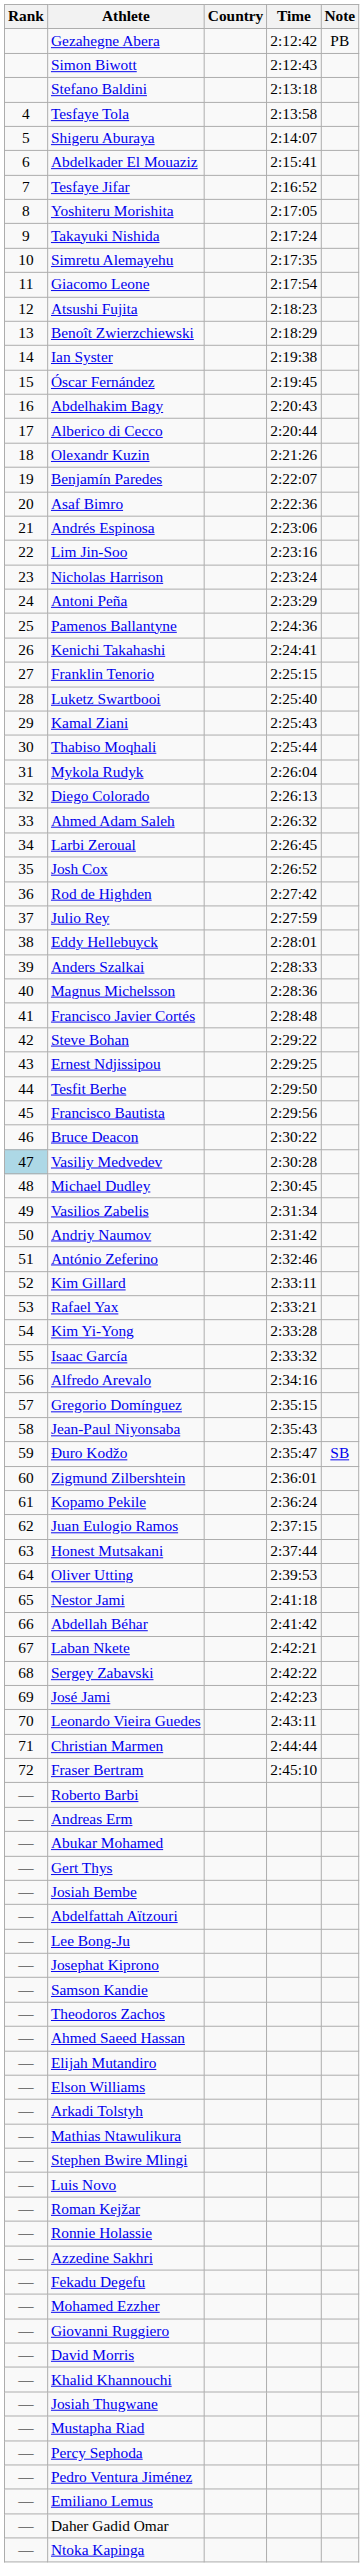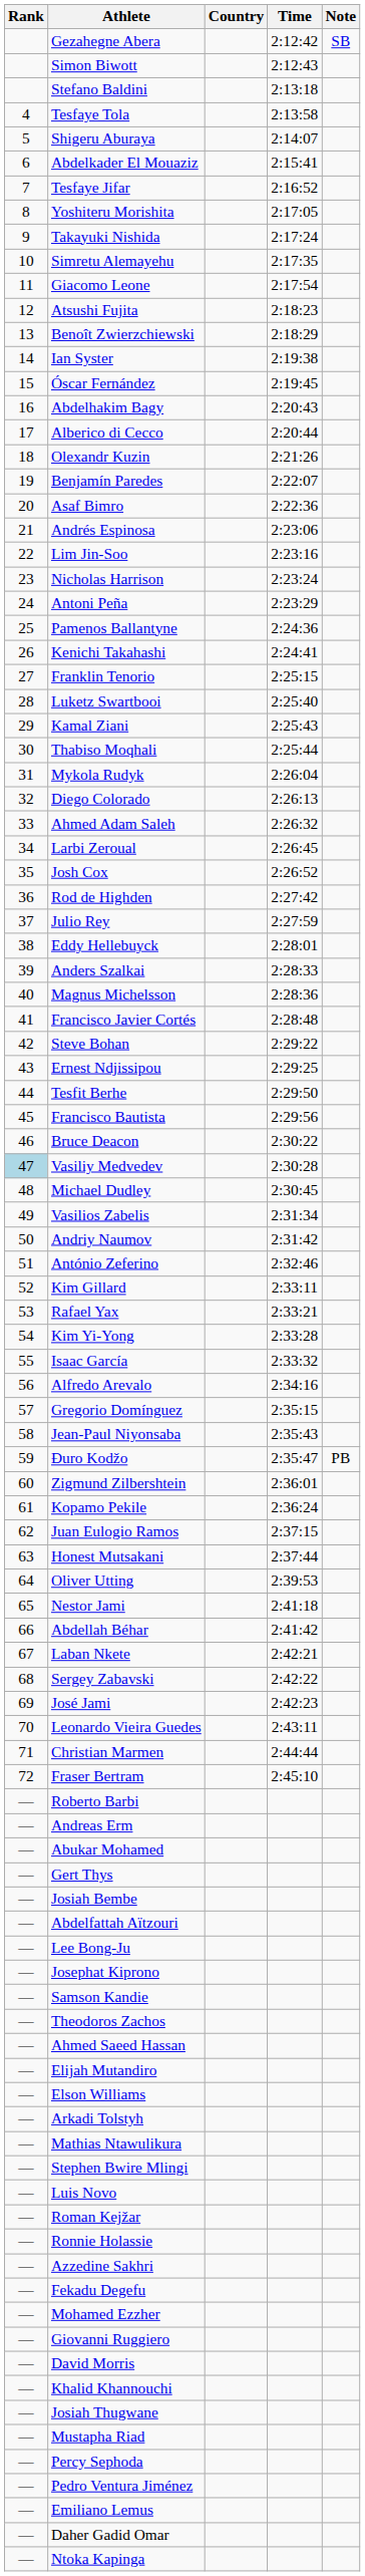 <table class="wikitable sortable" style="text-align:center;">
 <tr>
 <th>Rank</th>
 <th>Athlete</th>
 <th>Country</th>
 <th>Time</th>
 <th>Note</th>
 </tr>
 <tr>
 <td></td>
 <td align=left><a href='#'>Gezahegne Abera</a></td>
 <td align=left></td>
 <td>2:12:42</td>
-<td>PB</td>
+<td><a href='#'>SB</a></td>
 </tr>
 <tr>
 <td></td>
 <td align=left><a href='#'>Simon Biwott</a></td>
 <td align=left></td>
 <td>2:12:43</td>
 <td></td>
 </tr>
 <tr>
 <td></td>
 <td align=left><a href='#'>Stefano Baldini</a></td>
 <td align=left></td>
 <td>2:13:18</td>
 <td></td>
 </tr>
 <tr>
 <td>4</td>
 <td align=left><a href='#'>Tesfaye Tola</a></td>
 <td align=left></td>
 <td>2:13:58</td>
 <td></td>
 </tr>
 <tr>
 <td>5</td>
 <td align=left><a href='#'>Shigeru Aburaya</a></td>
 <td align=left></td>
 <td>2:14:07</td>
 <td></td>
 </tr>
 <tr>
 <td>6</td>
 <td align=left><a href='#'>Abdelkader El Mouaziz</a></td>
 <td align=left></td>
 <td>2:15:41</td>
 <td></td>
 </tr>
 <tr>
 <td>7</td>
 <td align=left><a href='#'>Tesfaye Jifar</a></td>
 <td align=left></td>
 <td>2:16:52</td>
 <td></td>
 </tr>
 <tr>
 <td>8</td>
 <td align=left><a href='#'>Yoshiteru Morishita</a></td>
 <td align=left></td>
 <td>2:17:05</td>
 <td></td>
 </tr>
 <tr>
 <td>9</td>
 <td align=left><a href='#'>Takayuki Nishida</a></td>
 <td align=left></td>
 <td>2:17:24</td>
 <td></td>
 </tr>
 <tr>
 <td>10</td>
 <td align=left><a href='#'>Simretu Alemayehu</a></td>
 <td align=left></td>
 <td>2:17:35</td>
 <td></td>
 </tr>
 <tr>
 <td>11</td>
 <td align=left><a href='#'>Giacomo Leone</a></td>
 <td align=left></td>
 <td>2:17:54</td>
 <td></td>
 </tr>
 <tr>
 <td>12</td>
 <td align=left><a href='#'>Atsushi Fujita</a></td>
 <td align=left></td>
 <td>2:18:23</td>
 <td></td>
 </tr>
 <tr>
 <td>13</td>
 <td align=left><a href='#'>Benoît Zwierzchiewski</a></td>
 <td align=left></td>
 <td>2:18:29</td>
 <td></td>
 </tr>
 <tr>
 <td>14</td>
 <td align=left><a href='#'>Ian Syster</a></td>
 <td align=left></td>
 <td>2:19:38</td>
 <td></td>
 </tr>
 <tr>
 <td>15</td>
 <td align=left><a href='#'>Óscar Fernández</a></td>
 <td align=left></td>
 <td>2:19:45</td>
 <td></td>
 </tr>
 <tr>
 <td>16</td>
 <td align=left><a href='#'>Abdelhakim Bagy</a></td>
 <td align=left></td>
 <td>2:20:43</td>
 <td></td>
 </tr>
 <tr>
 <td>17</td>
 <td align=left><a href='#'>Alberico di Cecco</a></td>
 <td align=left></td>
 <td>2:20:44</td>
 <td></td>
 </tr>
 <tr>
 <td>18</td>
 <td align=left><a href='#'>Olexandr Kuzin</a></td>
 <td align=left></td>
 <td>2:21:26</td>
 <td></td>
 </tr>
 <tr>
 <td>19</td>
 <td align=left><a href='#'>Benjamín Paredes</a></td>
 <td align=left></td>
 <td>2:22:07</td>
 <td></td>
 </tr>
 <tr>
 <td>20</td>
 <td align=left><a href='#'>Asaf Bimro</a></td>
 <td align=left></td>
 <td>2:22:36</td>
 <td></td>
 </tr>
 <tr>
 <td>21</td>
 <td align=left><a href='#'>Andrés Espinosa</a></td>
 <td align=left></td>
 <td>2:23:06</td>
 <td></td>
 </tr>
 <tr>
 <td>22</td>
 <td align=left><a href='#'>Lim Jin-Soo</a></td>
 <td align=left></td>
 <td>2:23:16</td>
 <td></td>
 </tr>
 <tr>
 <td>23</td>
 <td align=left><a href='#'>Nicholas Harrison</a></td>
 <td align=left></td>
 <td>2:23:24</td>
 <td></td>
 </tr>
 <tr>
 <td>24</td>
 <td align=left><a href='#'>Antoni Peña</a></td>
 <td align=left></td>
 <td>2:23:29</td>
 <td></td>
 </tr>
 <tr>
 <td>25</td>
 <td align=left><a href='#'>Pamenos Ballantyne</a></td>
 <td align=left></td>
 <td>2:24:36</td>
 <td></td>
 </tr>
 <tr>
 <td>26</td>
 <td align=left><a href='#'>Kenichi Takahashi</a></td>
 <td align=left></td>
 <td>2:24:41</td>
 <td></td>
 </tr>
 <tr>
 <td>27</td>
 <td align=left><a href='#'>Franklin Tenorio</a></td>
 <td align=left></td>
 <td>2:25:15</td>
 <td></td>
 </tr>
 <tr>
 <td>28</td>
 <td align=left><a href='#'>Luketz Swartbooi</a></td>
 <td align=left></td>
 <td>2:25:40</td>
 <td></td>
 </tr>
 <tr>
 <td>29</td>
 <td align=left><a href='#'>Kamal Ziani</a></td>
 <td align=left></td>
 <td>2:25:43</td>
 <td></td>
 </tr>
 <tr>
 <td>30</td>
 <td align=left><a href='#'>Thabiso Moqhali</a></td>
 <td align=left></td>
 <td>2:25:44</td>
 <td></td>
 </tr>
 <tr>
 <td>31</td>
 <td align=left><a href='#'>Mykola Rudyk</a></td>
 <td align=left></td>
 <td>2:26:04</td>
 <td></td>
 </tr>
 <tr>
 <td>32</td>
 <td align=left><a href='#'>Diego Colorado</a></td>
 <td align=left></td>
 <td>2:26:13</td>
 <td></td>
 </tr>
 <tr>
 <td>33</td>
 <td align=left><a href='#'>Ahmed Adam Saleh</a></td>
 <td align=left></td>
 <td>2:26:32</td>
 <td></td>
 </tr>
 <tr>
 <td>34</td>
 <td align=left><a href='#'>Larbi Zeroual</a></td>
 <td align=left></td>
 <td>2:26:45</td>
 <td></td>
 </tr>
 <tr>
 <td>35</td>
 <td align=left><a href='#'>Josh Cox</a></td>
 <td align=left></td>
 <td>2:26:52</td>
 <td></td>
 </tr>
 <tr>
 <td>36</td>
 <td align=left><a href='#'>Rod de Highden</a></td>
 <td align=left></td>
 <td>2:27:42</td>
 <td></td>
 </tr>
 <tr>
 <td>37</td>
 <td align=left><a href='#'>Julio Rey</a></td>
 <td align=left></td>
 <td>2:27:59</td>
 <td></td>
 </tr>
 <tr>
 <td>38</td>
 <td align=left><a href='#'>Eddy Hellebuyck</a></td>
 <td align=left></td>
 <td>2:28:01</td>
 <td></td>
 </tr>
 <tr>
 <td>39</td>
 <td align=left><a href='#'>Anders Szalkai</a></td>
 <td align=left></td>
 <td>2:28:33</td>
 <td></td>
 </tr>
 <tr>
 <td>40</td>
 <td align=left><a href='#'>Magnus Michelsson</a></td>
 <td align=left></td>
 <td>2:28:36</td>
 <td></td>
 </tr>
 <tr>
 <td>41</td>
 <td align=left><a href='#'>Francisco Javier Cortés</a></td>
 <td align=left></td>
 <td>2:28:48</td>
 <td></td>
 </tr>
 <tr>
 <td>42</td>
 <td align=left><a href='#'>Steve Bohan</a></td>
 <td align=left></td>
 <td>2:29:22</td>
 <td></td>
 </tr>
 <tr>
 <td>43</td>
 <td align=left><a href='#'>Ernest Ndjissipou</a></td>
 <td align=left></td>
 <td>2:29:25</td>
 <td></td>
 </tr>
 <tr>
 <td>44</td>
 <td align=left><a href='#'>Tesfit Berhe</a></td>
 <td align=left></td>
 <td>2:29:50</td>
 <td></td>
 </tr>
 <tr>
 <td>45</td>
 <td align=left><a href='#'>Francisco Bautista</a></td>
 <td align=left></td>
 <td>2:29:56</td>
 <td></td>
 </tr>
 <tr>
 <td>46</td>
 <td align=left><a href='#'>Bruce Deacon</a></td>
 <td align=left></td>
 <td>2:30:22</td>
 <td></td>
 </tr>
 <tr>
 <td style="background: lightblue;">47</td>
 <td align=left><a href='#'>Vasiliy Medvedev</a></td>
 <td align=left></td>
 <td>2:30:28</td>
 <td></td>
 </tr>
 <tr>
 <td>48</td>
 <td align=left><a href='#'>Michael Dudley</a></td>
 <td align=left></td>
 <td>2:30:45</td>
 <td></td>
 </tr>
 <tr>
 <td>49</td>
 <td align=left><a href='#'>Vasilios Zabelis</a></td>
 <td align=left></td>
 <td>2:31:34</td>
 <td></td>
 </tr>
 <tr>
 <td>50</td>
 <td align=left><a href='#'>Andriy Naumov</a></td>
 <td align=left></td>
 <td>2:31:42</td>
 <td></td>
 </tr>
 <tr>
 <td>51</td>
 <td align=left><a href='#'>António Zeferino</a></td>
 <td align=left></td>
 <td>2:32:46</td>
 <td></td>
 </tr>
 <tr>
 <td>52</td>
 <td align=left><a href='#'>Kim Gillard</a></td>
 <td align=left></td>
 <td>2:33:11</td>
 <td></td>
 </tr>
 <tr>
 <td>53</td>
 <td align=left><a href='#'>Rafael Yax</a></td>
 <td align=left></td>
 <td>2:33:21</td>
 <td></td>
 </tr>
 <tr>
 <td>54</td>
 <td align=left><a href='#'>Kim Yi-Yong</a></td>
 <td align=left></td>
 <td>2:33:28</td>
 <td></td>
 </tr>
 <tr>
 <td>55</td>
 <td align=left><a href='#'>Isaac García</a></td>
 <td align=left></td>
 <td>2:33:32</td>
 <td></td>
 </tr>
 <tr>
 <td>56</td>
 <td align=left><a href='#'>Alfredo Arevalo</a></td>
 <td align=left></td>
 <td>2:34:16</td>
 <td></td>
 </tr>
 <tr>
 <td>57</td>
 <td align=left><a href='#'>Gregorio Domínguez</a></td>
 <td align=left></td>
 <td>2:35:15</td>
 <td></td>
 </tr>
 <tr>
 <td>58</td>
 <td align=left><a href='#'>Jean-Paul Niyonsaba</a></td>
 <td align=left></td>
 <td>2:35:43</td>
 <td></td>
 </tr>
 <tr>
 <td>59</td>
 <td align=left><a href='#'>Ðuro Kodžo</a></td>
 <td align=left></td>
 <td>2:35:47</td>
-<td><a href='#'>SB</a></td>
+<td>PB</td>
 </tr>
 <tr>
 <td>60</td>
 <td align=left><a href='#'>Zigmund Zilbershtein</a></td>
 <td align=left></td>
 <td>2:36:01</td>
 <td></td>
 </tr>
 <tr>
 <td>61</td>
 <td align=left><a href='#'>Kopamo Pekile</a></td>
 <td align=left></td>
 <td>2:36:24</td>
 <td></td>
 </tr>
 <tr>
 <td>62</td>
 <td align=left><a href='#'>Juan Eulogio Ramos</a></td>
 <td align=left></td>
 <td>2:37:15</td>
 <td></td>
 </tr>
 <tr>
 <td>63</td>
 <td align=left><a href='#'>Honest Mutsakani</a></td>
 <td align=left></td>
 <td>2:37:44</td>
 <td></td>
 </tr>
 <tr>
 <td>64</td>
 <td align=left><a href='#'>Oliver Utting</a></td>
 <td align=left></td>
 <td>2:39:53</td>
 <td></td>
 </tr>
 <tr>
 <td>65</td>
 <td align=left><a href='#'>Nestor Jami</a></td>
 <td align=left></td>
 <td>2:41:18</td>
 <td></td>
 </tr>
 <tr>
 <td>66</td>
 <td align=left><a href='#'>Abdellah Béhar</a></td>
 <td align=left></td>
 <td>2:41:42</td>
 <td></td>
 </tr>
 <tr>
 <td>67</td>
 <td align=left><a href='#'>Laban Nkete</a></td>
 <td align=left></td>
 <td>2:42:21</td>
 <td></td>
 </tr>
 <tr>
 <td>68</td>
 <td align=left><a href='#'>Sergey Zabavski</a></td>
 <td align=left></td>
 <td>2:42:22</td>
 <td></td>
 </tr>
 <tr>
 <td>69</td>
 <td align=left><a href='#'>José Jami</a></td>
 <td align=left></td>
 <td>2:42:23</td>
 <td></td>
 </tr>
 <tr>
 <td>70</td>
 <td align=left><a href='#'>Leonardo Vieira Guedes</a></td>
 <td align=left></td>
 <td>2:43:11</td>
 <td></td>
 </tr>
 <tr>
 <td>71</td>
 <td align=left><a href='#'>Christian Marmen</a></td>
 <td align=left></td>
 <td>2:44:44</td>
 <td></td>
 </tr>
 <tr>
 <td>72</td>
 <td align=left><a href='#'>Fraser Bertram</a></td>
 <td align=left></td>
 <td>2:45:10</td>
 <td></td>
 </tr>
 <tr>
 <td>—</td>
 <td align=left><a href='#'>Roberto Barbi</a></td>
 <td align=left></td>
 <td></td>
 <td></td>
 </tr>
 <tr>
 <td>—</td>
 <td align=left><a href='#'>Andreas Erm</a></td>
 <td align=left></td>
 <td></td>
 <td></td>
 </tr>
 <tr>
 <td>—</td>
 <td align=left><a href='#'>Abukar Mohamed</a></td>
 <td align=left></td>
 <td></td>
 <td></td>
 </tr>
 <tr>
 <td>—</td>
 <td align=left><a href='#'>Gert Thys</a></td>
 <td align=left></td>
 <td></td>
 <td></td>
 </tr>
 <tr>
 <td>—</td>
 <td align=left><a href='#'>Josiah Bembe</a></td>
 <td align=left></td>
 <td></td>
 <td></td>
 </tr>
 <tr>
 <td>—</td>
 <td align=left><a href='#'>Abdelfattah Aïtzouri</a></td>
 <td align=left></td>
 <td></td>
 <td></td>
 </tr>
 <tr>
 <td>—</td>
 <td align=left><a href='#'>Lee Bong-Ju</a></td>
 <td align=left></td>
 <td></td>
 <td></td>
 </tr>
 <tr>
 <td>—</td>
 <td align=left><a href='#'>Josephat Kiprono</a></td>
 <td align=left></td>
 <td></td>
 <td></td>
 </tr>
 <tr>
 <td>—</td>
 <td align=left><a href='#'>Samson Kandie</a></td>
 <td align=left></td>
 <td></td>
 <td></td>
 </tr>
 <tr>
 <td>—</td>
 <td align=left><a href='#'>Theodoros Zachos</a></td>
 <td align=left></td>
 <td></td>
 <td></td>
 </tr>
 <tr>
 <td>—</td>
 <td align=left><a href='#'>Ahmed Saeed Hassan</a></td>
 <td align=left></td>
 <td></td>
 <td></td>
 </tr>
 <tr>
 <td>—</td>
 <td align=left><a href='#'>Elijah Mutandiro</a></td>
 <td align=left></td>
 <td></td>
 <td></td>
 </tr>
 <tr>
 <td>—</td>
 <td align=left><a href='#'>Elson Williams</a></td>
 <td align=left></td>
 <td></td>
 <td></td>
 </tr>
 <tr>
 <td>—</td>
 <td align=left><a href='#'>Arkadi Tolstyh</a></td>
 <td align=left></td>
 <td></td>
 <td></td>
 </tr>
 <tr>
 <td>—</td>
 <td align=left><a href='#'>Mathias Ntawulikura</a></td>
 <td align=left></td>
 <td></td>
 <td></td>
 </tr>
 <tr>
 <td>—</td>
 <td align=left><a href='#'>Stephen Bwire Mlingi</a></td>
 <td align=left></td>
 <td></td>
 <td></td>
 </tr>
 <tr>
 <td>—</td>
 <td align=left><a href='#'>Luis Novo</a></td>
 <td align=left></td>
 <td></td>
 <td></td>
 </tr>
 <tr>
 <td>—</td>
 <td align=left><a href='#'>Roman Kejžar</a></td>
 <td align=left></td>
 <td></td>
 <td></td>
 </tr>
 <tr>
 <td>—</td>
 <td align=left><a href='#'>Ronnie Holassie</a></td>
 <td align=left></td>
 <td></td>
 <td></td>
 </tr>
 <tr>
 <td>—</td>
 <td align=left><a href='#'>Azzedine Sakhri</a></td>
 <td align=left></td>
 <td></td>
 <td></td>
 </tr>
 <tr>
 <td>—</td>
 <td align=left><a href='#'>Fekadu Degefu</a></td>
 <td align=left></td>
 <td></td>
 <td></td>
 </tr>
 <tr>
 <td>—</td>
 <td align=left><a href='#'>Mohamed Ezzher</a></td>
 <td align=left></td>
 <td></td>
 <td></td>
 </tr>
 <tr>
 <td>—</td>
 <td align=left><a href='#'>Giovanni Ruggiero</a></td>
 <td align=left></td>
 <td></td>
 <td></td>
 </tr>
 <tr>
 <td>—</td>
 <td align=left><a href='#'>David Morris</a></td>
 <td align=left></td>
 <td></td>
 <td></td>
 </tr>
 <tr>
 <td>—</td>
 <td align=left><a href='#'>Khalid Khannouchi</a></td>
 <td align=left></td>
 <td></td>
 <td></td>
 </tr>
 <tr>
 <td>—</td>
 <td align=left><a href='#'>Josiah Thugwane</a></td>
 <td align=left></td>
 <td></td>
 <td></td>
 </tr>
 <tr>
 <td>—</td>
 <td align=left><a href='#'>Mustapha Riad</a></td>
 <td align=left></td>
 <td></td>
 <td></td>
 </tr>
 <tr>
 <td>—</td>
 <td align=left><a href='#'>Percy Sephoda</a></td>
 <td align=left></td>
 <td></td>
 <td></td>
 </tr>
 <tr>
 <td>—</td>
 <td align=left><a href='#'>Pedro Ventura Jiménez</a></td>
 <td align=left></td>
 <td></td>
 <td></td>
 </tr>
 <tr>
 <td>—</td>
 <td align=left><a href='#'>Emiliano Lemus</a></td>
 <td align=left></td>
 <td></td>
 <td></td>
 </tr>
 <tr>
 <td>—</td>
 <td align=left>Daher Gadid Omar</td>
 <td align=left></td>
 <td></td>
 <td></td>
 </tr>
 <tr>
 <td>—</td>
 <td align=left><a href='#'>Ntoka Kapinga</a></td>
 <td align=left></td>
 <td></td>
 <td></td>
 </tr>
 </table>
